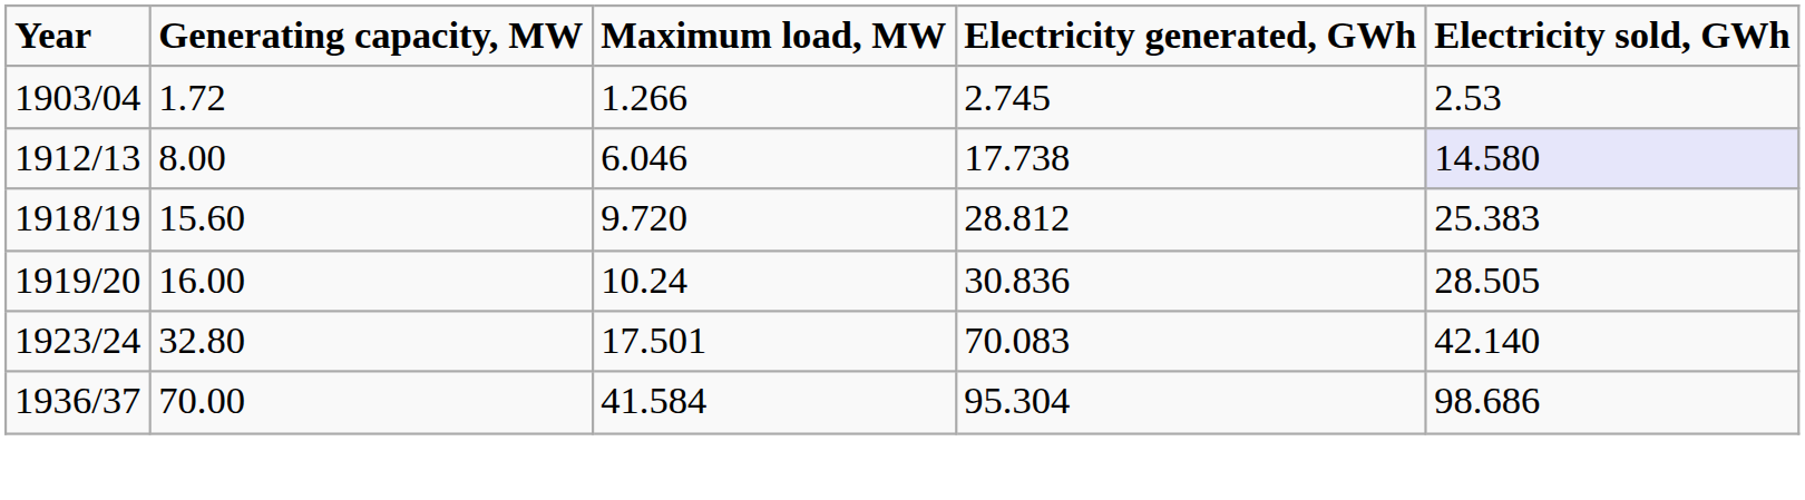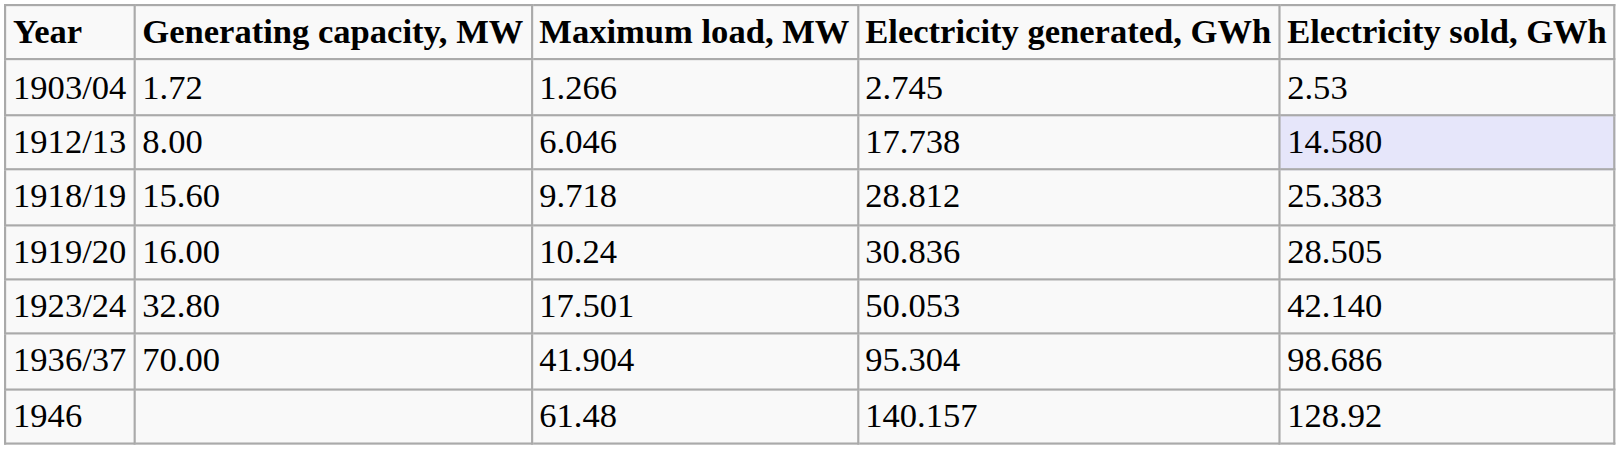 <table class="wikitable">
 <tr>
 <td><strong>Year</strong></td>
 <td><strong>Generating  capacity, MW</strong></td>
 <td><strong>Maximum  load, MW</strong></td>
 <td><strong>Electricity  generated, GWh</strong></td>
 <td><strong>Electricity  sold, GWh</strong></td>
 </tr>
 <tr>
 <td>1903/04</td>
 <td>1.72</td>
 <td>1.266</td>
 <td>2.745</td>
 <td>2.53</td>
 </tr>
 <tr>
 <td>1912/13</td>
 <td>8.00</td>
 <td>6.046</td>
 <td>17.738</td>
 <td style="background: lavender;">14.580</td>
 </tr>
 <tr>
 <td>1918/19</td>
 <td>15.60</td>
-<td>9.720</td>
+<td>9.718</td>
 <td>28.812</td>
 <td>25.383</td>
 </tr>
 <tr>
 <td>1919/20</td>
 <td>16.00</td>
 <td>10.24</td>
 <td>30.836</td>
 <td>28.505</td>
 </tr>
 <tr>
 <td>1923/24</td>
 <td>32.80</td>
 <td>17.501</td>
-<td>70.083</td>
+<td>50.053</td>
 <td>42.140</td>
 </tr>
 <tr>
 <td>1936/37</td>
 <td>70.00</td>
-<td>41.584</td>
+<td>41.904</td>
 <td>95.304</td>
 <td>98.686</td>
 </tr>
+<tr>
+<td>1946</td>
+<td></td>
+<td>61.48</td>
+<td>140.157</td>
+<td>128.92</td>
+</tr>
 </table>
